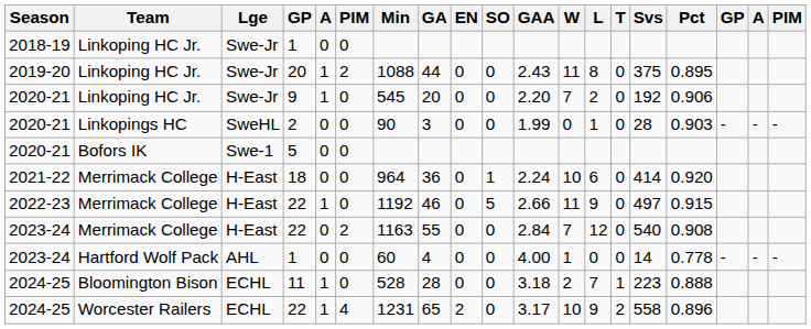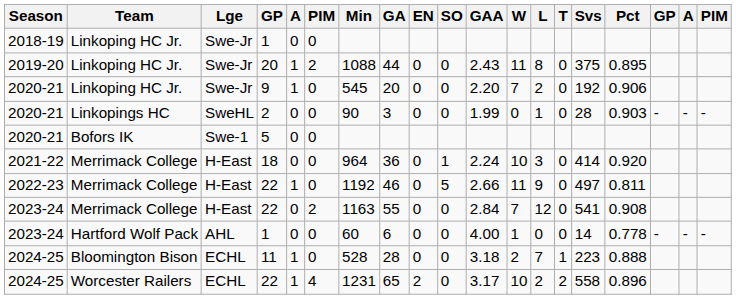 <table class="wikitable sortable">
 <tr>
 <th>Season</th>
 <th>Team</th>
 <th>Lge</th>
 <th>GP</th>
 <th>A</th>
 <th>PIM</th>
 <th>Min</th>
 <th>GA</th>
 <th>EN</th>
 <th>SO</th>
 <th>GAA</th>
 <th>W</th>
 <th>L</th>
 <th>T</th>
 <th>Svs</th>
 <th>Pct</th>
 <th>GP</th>
 <th>A</th>
 <th>PIM</th>
 </tr>
 <tr>
 <td>2018-19</td>
 <td>Linkoping HC Jr.</td>
 <td>Swe-Jr</td>
 <td>1</td>
 <td>0</td>
 <td>0</td>
 <td></td>
 <td></td>
 <td></td>
 <td></td>
 <td></td>
 <td></td>
 <td></td>
 <td></td>
 <td></td>
 <td></td>
 <td></td>
 <td></td>
 <td></td>
 </tr>
 <tr>
 <td>2019-20</td>
 <td>Linkoping HC Jr.</td>
 <td>Swe-Jr</td>
 <td>20</td>
 <td>1</td>
 <td>2</td>
 <td>1088</td>
 <td>44</td>
 <td>0</td>
 <td>0</td>
 <td>2.43</td>
 <td>11</td>
 <td>8</td>
 <td>0</td>
 <td>375</td>
 <td>0.895</td>
 <td></td>
 <td></td>
 <td></td>
 </tr>
 <tr>
 <td>2020-21</td>
 <td>Linkoping HC Jr.</td>
 <td>Swe-Jr</td>
 <td>9</td>
 <td>1</td>
 <td>0</td>
 <td>545</td>
 <td>20</td>
 <td>0</td>
 <td>0</td>
 <td>2.20</td>
 <td>7</td>
 <td>2</td>
 <td>0</td>
 <td>192</td>
 <td>0.906</td>
 <td></td>
 <td></td>
 <td></td>
 </tr>
 <tr>
 <td>2020-21</td>
 <td>Linkopings HC</td>
 <td>SweHL</td>
 <td>2</td>
 <td>0</td>
 <td>0</td>
 <td>90</td>
 <td>3</td>
 <td>0</td>
 <td>0</td>
 <td>1.99</td>
 <td>0</td>
 <td>1</td>
 <td>0</td>
 <td>28</td>
 <td>0.903</td>
 <td>-</td>
 <td>-</td>
 <td>-</td>
 </tr>
 <tr>
 <td>2020-21</td>
 <td>Bofors IK</td>
 <td>Swe-1</td>
 <td>5</td>
 <td>0</td>
 <td>0</td>
 <td></td>
 <td></td>
 <td></td>
 <td></td>
 <td></td>
 <td></td>
 <td></td>
 <td></td>
 <td></td>
 <td></td>
 <td></td>
 <td></td>
 <td></td>
 </tr>
 <tr>
 <td>2021-22</td>
 <td>Merrimack College</td>
 <td>H-East</td>
 <td>18</td>
 <td>0</td>
 <td>0</td>
 <td>964</td>
 <td>36</td>
 <td>0</td>
 <td>1</td>
 <td>2.24</td>
 <td>10</td>
-<td>6</td>
+<td>3</td>
 <td>0</td>
 <td>414</td>
 <td>0.920</td>
 <td></td>
 <td></td>
 <td></td>
 </tr>
 <tr>
 <td>2022-23</td>
 <td>Merrimack College</td>
 <td>H-East</td>
 <td>22</td>
 <td>1</td>
 <td>0</td>
 <td>1192</td>
 <td>46</td>
 <td>0</td>
 <td>5</td>
 <td>2.66</td>
 <td>11</td>
 <td>9</td>
 <td>0</td>
 <td>497</td>
-<td>0.915</td>
+<td>0.811</td>
 <td></td>
 <td></td>
 <td></td>
 </tr>
 <tr>
 <td>2023-24</td>
 <td>Merrimack College</td>
 <td>H-East</td>
 <td>22</td>
 <td>0</td>
 <td>2</td>
 <td>1163</td>
 <td>55</td>
 <td>0</td>
 <td>0</td>
 <td>2.84</td>
 <td>7</td>
 <td>12</td>
 <td>0</td>
-<td>540</td>
+<td>541</td>
 <td>0.908</td>
 <td></td>
 <td></td>
 <td></td>
 </tr>
 <tr>
 <td>2023-24</td>
 <td>Hartford Wolf Pack</td>
 <td>AHL</td>
 <td>1</td>
 <td>0</td>
 <td>0</td>
 <td>60</td>
-<td>4</td>
+<td>6</td>
 <td>0</td>
 <td>0</td>
 <td>4.00</td>
 <td>1</td>
 <td>0</td>
 <td>0</td>
 <td>14</td>
 <td>0.778</td>
 <td>-</td>
 <td>-</td>
 <td>-</td>
 </tr>
 <tr>
 <td>2024-25</td>
 <td>Bloomington Bison</td>
 <td>ECHL</td>
 <td>11</td>
 <td>1</td>
 <td>0</td>
 <td>528</td>
 <td>28</td>
 <td>0</td>
 <td>0</td>
 <td>3.18</td>
 <td>2</td>
 <td>7</td>
 <td>1</td>
 <td>223</td>
 <td>0.888</td>
 <td></td>
 <td></td>
 <td></td>
 </tr>
 <tr>
 <td>2024-25</td>
 <td>Worcester Railers</td>
 <td>ECHL</td>
 <td>22</td>
 <td>1</td>
 <td>4</td>
 <td>1231</td>
 <td>65</td>
 <td>2</td>
 <td>0</td>
 <td>3.17</td>
 <td>10</td>
-<td>9</td>
+<td>2</td>
 <td>2</td>
 <td>558</td>
 <td>0.896</td>
 <td></td>
 <td></td>
 </tr>
 </table>
